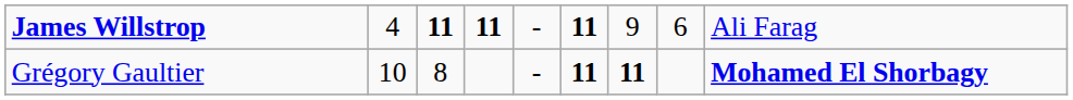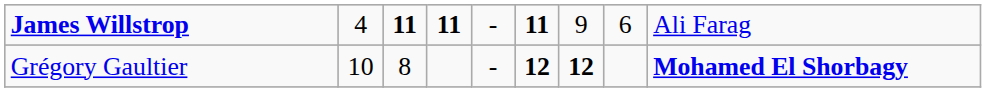 <table class="wikitable">
 <tr>
 <td width=200> <strong><a href='#'>James Willstrop</a></strong></td>
 <td style="width:20px; text-align:center;">4</td>
 <td style="width:20px; text-align:center;"><strong>11</strong></td>
 <td style="width:20px; text-align:center;"><strong>11</strong></td>
 <td style="width:20px; text-align:center;">-</td>
 <td style="width:20px; text-align:center;"><strong>11</strong></td>
 <td style="width:20px; text-align:center;">9</td>
 <td style="width:20px; text-align:center;">6</td>
 <td width=200> <a href='#'>Ali Farag</a></td>
 </tr>
 <tr>
 <td width=200> <a href='#'>Grégory Gaultier</a></td>
 <td style="width:20px; text-align:center;">10</td>
 <td style="width:20px; text-align:center;">8</td>
 <td style="width:20px; text-align:center;"></td>
 <td style="width:20px; text-align:center;">-</td>
-<td style="width:20px; text-align:center;"><strong>11</strong></td>
-<td style="width:20px; text-align:center;"><strong>11</strong></td>
+<td style="width:20px; text-align:center;"><strong>12</strong></td>
+<td style="width:20px; text-align:center;"><strong>12</strong></td>
 <td style="width:20px; text-align:center;"></td>
 <td width=200> <strong><a href='#'>Mohamed El Shorbagy</a></strong></td>
 </tr>
 </table>
